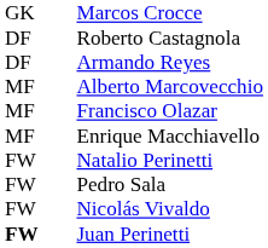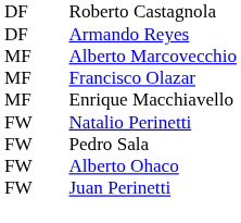 <table style="font-size:90%; margin:0.2em auto;" cellspacing="0" cellpadding="0">
 <tr>
 <th width="25"></th>
 <th width="25"></th>
-</tr>
-<tr v>
-<td>GK</td>
-<td></td>
-<td> <a href='#'>Marcos Crocce</a></td>
 </tr>
 <tr>
 <td>DF</td>
 <td></td>
 <td> Roberto Castagnola</td>
 </tr>
 <tr>
 <td>DF</td>
 <td></td>
 <td> <a href='#'>Armando Reyes</a></td>
 </tr>
 <tr>
 <td>MF</td>
 <td></td>
 <td> <a href='#'>Alberto Marcovecchio</a></td>
 </tr>
 <tr>
 <td>MF</td>
 <td></td>
 <td> <a href='#'>Francisco Olazar</a></td>
 </tr>
 <tr>
 <td>MF</td>
 <td></td>
 <td> Enrique Macchiavello</td>
 </tr>
 <tr>
 <td>FW</td>
 <td></td>
 <td> <a href='#'>Natalio Perinetti</a></td>
 </tr>
 <tr>
 <td>FW</td>
 <td></td>
 <td> Pedro Sala</td>
 </tr>
 <tr>
 <td>FW</td>
 <td></td>
-<td> <a href='#'>Nicolás Vivaldo</a></td>
+<td> <a href='#'>Alberto Ohaco</a></td>
 </tr>
 <tr>
-<td><strong>FW</strong></td>
+<td>FW</td>
 <td></td>
 <td> <a href='#'>Juan Perinetti</a></td>
 </tr>
 </table>
